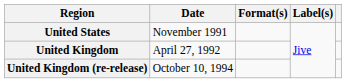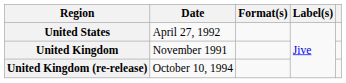 <table class="wikitable plainrowheaders">
 <tr>
 <th scope="col">Region</th>
 <th scope="col">Date</th>
 <th scope="col">Format(s)</th>
 <th scope="col">Label(s)</th>
 <th scope="col"></th>
 </tr>
 <tr>
 <th scope="row">United States</th>
-<td>November 1991</td>
+<td>April 27, 1992</td>
 <td></td>
 <td rowspan="3"><a href='#'>Jive</a></td>
 <td></td>
 </tr>
 <tr>
 <th scope="row">United Kingdom</th>
-<td>April 27, 1992</td>
+<td>November 1991</td>
 <td></td>
 <td></td>
 </tr>
 <tr>
 <th scope="row">United Kingdom (re-release)</th>
 <td>October 10, 1994</td>
 <td></td>
 <td></td>
 </tr>
 </table>
